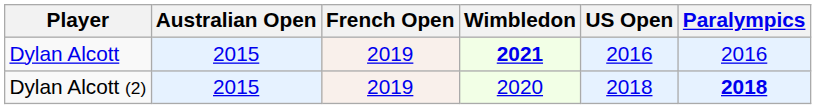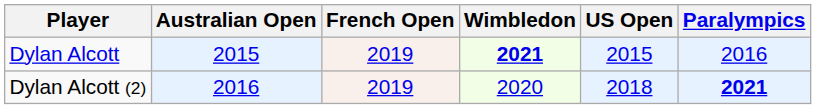 <table class="wikitable sortable" style="text-align:center">
 <tr>
 <th>Player</th>
 <th>Australian Open</th>
 <th>French Open</th>
 <th>Wimbledon</th>
 <th>US Open</th>
 <th><a href='#'>Paralympics</a></th>
 </tr>
 <tr>
 <td style="text-align:left;"> <a href='#'>Dylan Alcott</a></td>
 <td style="background: #e6f2ff;"><a href='#'>2015</a></td>
 <td style="background: #f9f0eb;"><a href='#'>2019</a></td>
 <td style="background: #f2ffe6;"><strong><a href='#'>2021</a></strong></td>
-<td style="background: #e6f2ff;"><a href='#'>2016</a></td>
+<td style="background: #e6f2ff;"><a href='#'>2015</a></td>
 <td style="background: #e6f2ff;"><a href='#'>2016</a></td>
 </tr>
 <tr>
 <td style="text-align:left;"> Dylan Alcott <small>(2)</small></td>
-<td style="background: #e6f2ff;"><a href='#'>2015</a></td>
+<td style="background: #e6f2ff;"><a href='#'>2016</a></td>
 <td style="background: #f9f0eb;"><a href='#'>2019</a></td>
 <td style="background: #f2ffe6;"><a href='#'>2020</a></td>
 <td style="background: #e6f2ff;"><a href='#'>2018</a></td>
-<td style="background: #e6f2ff;"><strong><a href='#'>2018</a></strong></td>
+<td style="background: #e6f2ff;"><strong><a href='#'>2021</a></strong></td>
 </tr>
 </table>
